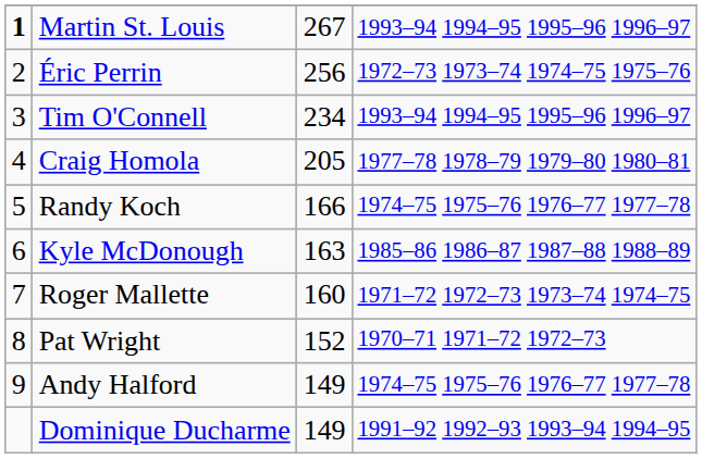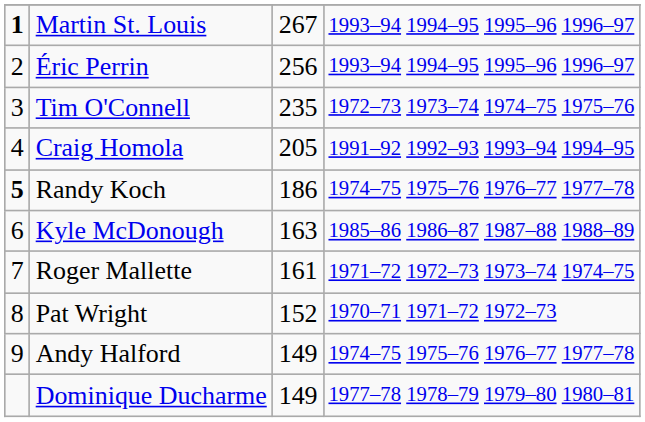 <table class="wikitable">
 <tr>
 </tr>
 <tr>
 <td><strong>1</strong></td>
 <td><a href='#'>Martin St. Louis</a></td>
 <td>267</td>
 <td style="font-size:80%;"><a href='#'>1993–94</a> <a href='#'>1994–95</a> <a href='#'>1995–96</a> <a href='#'>1996–97</a></td>
 </tr>
 <tr>
 <td>2</td>
 <td><a href='#'>Éric Perrin</a></td>
 <td>256</td>
-<td style="font-size:80%;"><a href='#'>1972–73</a> <a href='#'>1973–74</a> <a href='#'>1974–75</a> <a href='#'>1975–76</a></td>
+<td style="font-size:80%;"><a href='#'>1993–94</a> <a href='#'>1994–95</a> <a href='#'>1995–96</a> <a href='#'>1996–97</a></td>
 </tr>
 <tr>
 <td>3</td>
 <td><a href='#'>Tim O'Connell</a></td>
-<td>234</td>
-<td style="font-size:80%;"><a href='#'>1993–94</a> <a href='#'>1994–95</a> <a href='#'>1995–96</a> <a href='#'>1996–97</a></td>
+<td>235</td>
+<td style="font-size:80%;"><a href='#'>1972–73</a> <a href='#'>1973–74</a> <a href='#'>1974–75</a> <a href='#'>1975–76</a></td>
 </tr>
 <tr>
 <td>4</td>
 <td><a href='#'>Craig Homola</a></td>
 <td>205</td>
-<td style="font-size:80%;"><a href='#'>1977–78</a> <a href='#'>1978–79</a> <a href='#'>1979–80</a> <a href='#'>1980–81</a></td>
+<td style="font-size:80%;"><a href='#'>1991–92</a> <a href='#'>1992–93</a> <a href='#'>1993–94</a> <a href='#'>1994–95</a></td>
 </tr>
 <tr>
-<td>5</td>
+<td><strong>5</strong></td>
 <td>Randy Koch</td>
-<td>166</td>
+<td>186</td>
 <td style="font-size:80%;"><a href='#'>1974–75</a> <a href='#'>1975–76</a> <a href='#'>1976–77</a> <a href='#'>1977–78</a></td>
 </tr>
 <tr>
 <td>6</td>
 <td><a href='#'>Kyle McDonough</a></td>
 <td>163</td>
 <td style="font-size:80%;"><a href='#'>1985–86</a> <a href='#'>1986–87</a> <a href='#'>1987–88</a> <a href='#'>1988–89</a></td>
 </tr>
 <tr>
 <td>7</td>
 <td>Roger Mallette</td>
-<td>160</td>
+<td>161</td>
 <td style="font-size:80%;"><a href='#'>1971–72</a> <a href='#'>1972–73</a> <a href='#'>1973–74</a> <a href='#'>1974–75</a></td>
 </tr>
 <tr>
 <td>8</td>
 <td>Pat Wright</td>
 <td>152</td>
 <td style="font-size:80%;"><a href='#'>1970–71</a> <a href='#'>1971–72</a> <a href='#'>1972–73</a></td>
 </tr>
 <tr>
 <td>9</td>
 <td>Andy Halford</td>
 <td>149</td>
 <td style="font-size:80%;"><a href='#'>1974–75</a> <a href='#'>1975–76</a> <a href='#'>1976–77</a> <a href='#'>1977–78</a></td>
 </tr>
 <tr>
 <td></td>
 <td><a href='#'>Dominique Ducharme</a></td>
 <td>149</td>
-<td style="font-size:80%;"><a href='#'>1991–92</a> <a href='#'>1992–93</a> <a href='#'>1993–94</a> <a href='#'>1994–95</a></td>
+<td style="font-size:80%;"><a href='#'>1977–78</a> <a href='#'>1978–79</a> <a href='#'>1979–80</a> <a href='#'>1980–81</a></td>
 </tr>
 </table>
